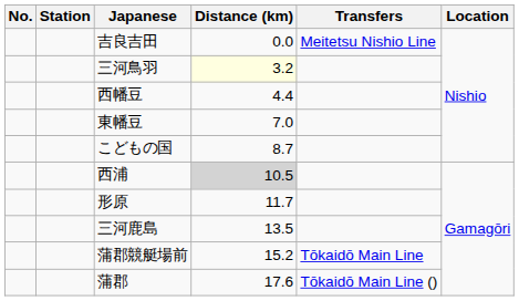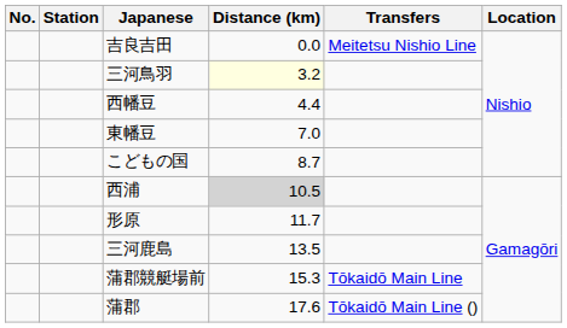 <table class="wikitable">
 <tr>
 <th>No.</th>
 <th>Station</th>
 <th>Japanese</th>
 <th>Distance (km)</th>
 <th>Transfers</th>
 <th>Location</th>
 </tr>
 <tr>
 <td></td>
 <td style="text-align: left;"></td>
 <td style="text-align: left;">吉良吉田</td>
 <td style="text-align: right;">0.0</td>
 <td style="text-align: left;"><a href='#'>Meitetsu Nishio Line</a></td>
 <td style="text-align: left;" rowspan="5"><a href='#'>Nishio</a></td>
 </tr>
 <tr>
 <td></td>
 <td style="text-align: left;"></td>
 <td style="text-align: left;">三河鳥羽</td>
 <td style="background: lightyellow; text-align: right;">3.2</td>
 <td> </td>
 </tr>
 <tr>
 <td></td>
 <td style="text-align: left;"></td>
 <td style="text-align: left;">西幡豆</td>
 <td style="text-align: right;">4.4</td>
 <td> </td>
 </tr>
 <tr>
 <td></td>
 <td style="text-align: left;"></td>
 <td style="text-align: left;">東幡豆</td>
 <td style="text-align: right;">7.0</td>
 <td> </td>
 </tr>
 <tr>
 <td></td>
 <td style="text-align: left;"></td>
 <td style="text-align: left;">こどもの国</td>
 <td style="text-align: right;">8.7</td>
 <td> </td>
 </tr>
 <tr>
 <td></td>
 <td style="text-align: left;"></td>
 <td style="text-align: left;">西浦</td>
 <td style="background: lightgrey; text-align: right;">10.5</td>
 <td> </td>
 <td style="text-align: left;" rowspan="5"><a href='#'>Gamagōri</a></td>
 </tr>
 <tr>
 <td></td>
 <td style="text-align: left;"></td>
 <td style="text-align: left;">形原</td>
 <td style="text-align: right;">11.7</td>
 <td> </td>
 </tr>
 <tr>
 <td></td>
 <td style="text-align: left;"></td>
 <td style="text-align: left;">三河鹿島</td>
 <td style="text-align: right;">13.5</td>
 <td> </td>
 </tr>
 <tr>
 <td></td>
 <td style="text-align: left;"></td>
 <td style="text-align: left;">蒲郡競艇場前</td>
-<td style="text-align: right;">15.2</td>
+<td style="text-align: right;">15.3</td>
 <td style="text-align: left;"><a href='#'>Tōkaidō Main Line</a></td>
 </tr>
 <tr>
 <td></td>
 <td style="text-align: left;"></td>
 <td style="text-align: left;">蒲郡</td>
 <td style="text-align: right;">17.6</td>
 <td style="text-align: left;"><a href='#'>Tōkaidō Main Line</a> ()</td>
 </tr>
 </table>
